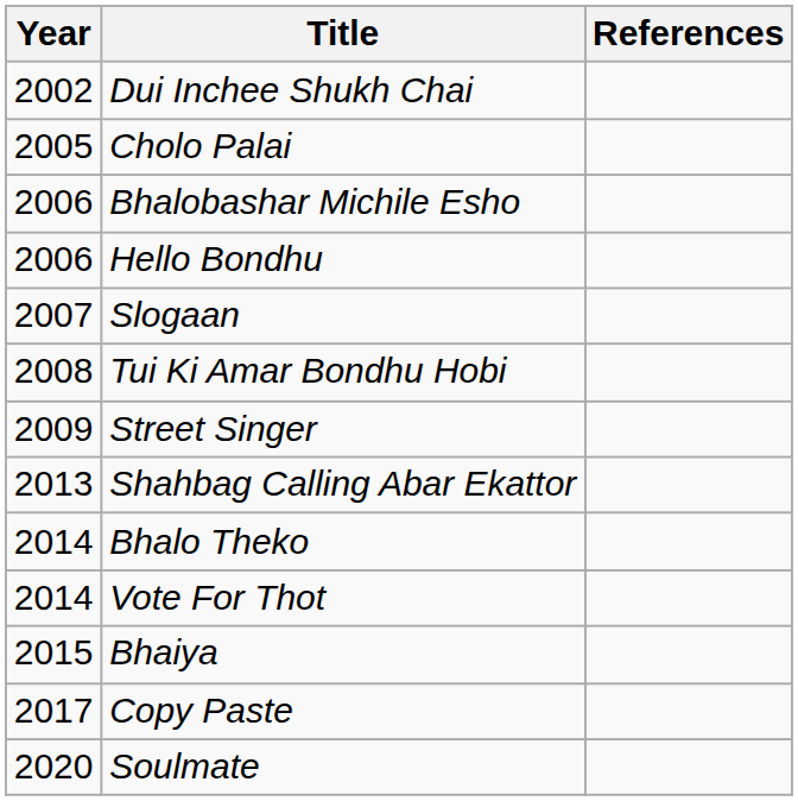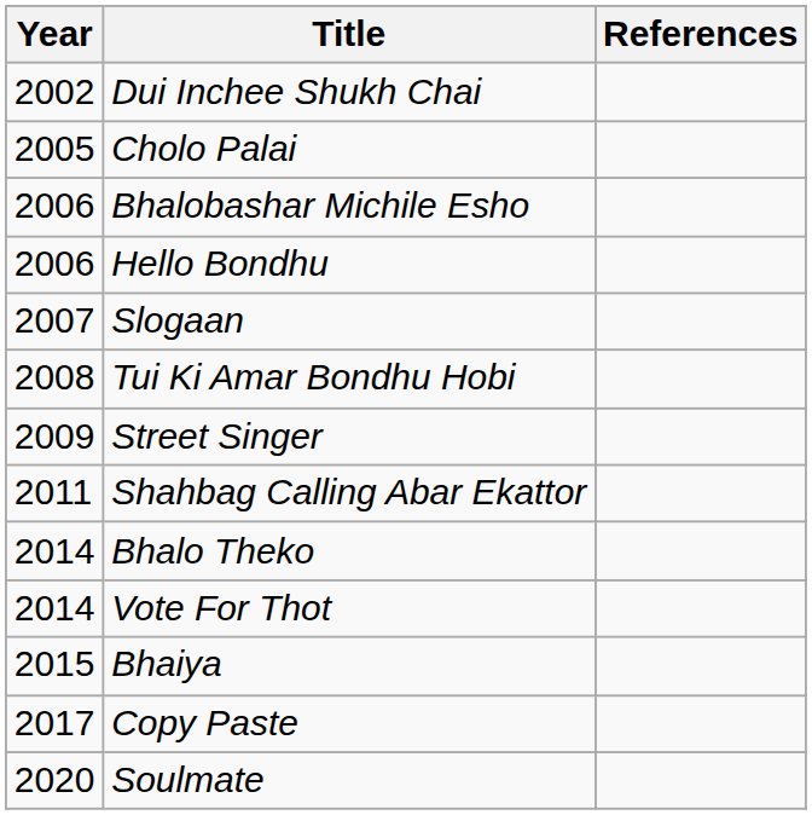 <table class="wikitable">
 <tr>
 <th>Year</th>
 <th>Title</th>
 <th>References</th>
 </tr>
 <tr>
 <td>2002</td>
 <td><em>Dui Inchee Shukh Chai</em></td>
 <td></td>
 </tr>
 <tr>
 <td>2005</td>
 <td><em>Cholo Palai</em></td>
 <td></td>
 </tr>
 <tr>
 <td>2006</td>
 <td><em>Bhalobashar Michile Esho</em></td>
 <td></td>
 </tr>
 <tr>
 <td>2006</td>
 <td><em>Hello Bondhu</em></td>
 <td></td>
 </tr>
 <tr>
 <td>2007</td>
 <td><em>Slogaan</em></td>
 <td></td>
 </tr>
 <tr>
 <td>2008</td>
 <td><em>Tui Ki Amar Bondhu Hobi</em></td>
 <td></td>
 </tr>
 <tr>
 <td>2009</td>
 <td><em>Street Singer</em></td>
 <td></td>
 </tr>
 <tr>
-<td>2013</td>
+<td>2011</td>
 <td><em>Shahbag Calling Abar Ekattor</em></td>
 <td></td>
 </tr>
 <tr>
 <td>2014</td>
 <td><em>Bhalo Theko</em></td>
 <td></td>
 </tr>
 <tr>
 <td>2014</td>
 <td><em>Vote For Thot</em></td>
 <td></td>
 </tr>
 <tr>
 <td>2015</td>
 <td><em>Bhaiya</em></td>
 <td></td>
 </tr>
 <tr>
 <td>2017</td>
 <td><em>Copy Paste</em></td>
 <td></td>
 </tr>
 <tr>
 <td>2020</td>
 <td><em>Soulmate</em></td>
 <td></td>
 </tr>
 </table>
